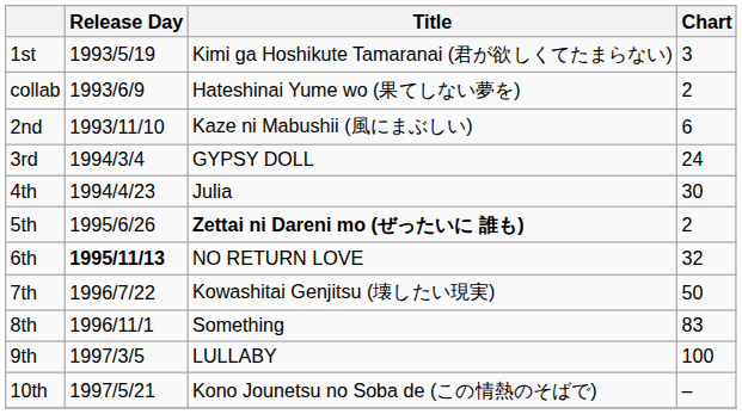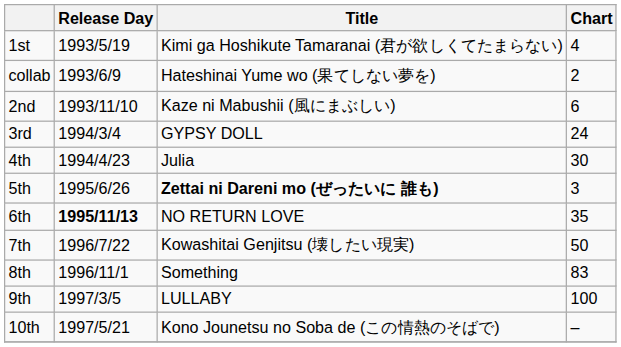 <table class=wikitable style="font-size:small">
 <tr>
 <th></th>
 <th>Release Day</th>
 <th>Title</th>
 <th>Chart</th>
 </tr>
 <tr>
 <td>1st</td>
 <td>1993/5/19</td>
 <td>Kimi ga Hoshikute Tamaranai (君が欲しくてたまらない)</td>
-<td>3</td>
+<td>4</td>
 </tr>
 <tr>
 <td>collab</td>
 <td>1993/6/9</td>
 <td>Hateshinai Yume wo (果てしない夢を)</td>
 <td>2</td>
 </tr>
 <tr>
 <td>2nd</td>
 <td>1993/11/10</td>
 <td>Kaze ni Mabushii (風にまぶしい)</td>
 <td>6</td>
 </tr>
 <tr>
 <td>3rd</td>
 <td>1994/3/4</td>
 <td>GYPSY DOLL</td>
 <td>24</td>
 </tr>
 <tr>
 <td>4th</td>
 <td>1994/4/23</td>
 <td>Julia</td>
 <td>30</td>
 </tr>
 <tr>
 <td>5th</td>
 <td>1995/6/26</td>
 <td><strong>Zettai ni Dareni mo (ぜったいに 誰も)</strong></td>
-<td>2</td>
+<td>3</td>
 </tr>
 <tr>
 <td>6th</td>
 <td><strong>1995/11/13</strong></td>
 <td>NO RETURN LOVE</td>
-<td>32</td>
+<td>35</td>
 </tr>
 <tr>
 <td>7th</td>
 <td>1996/7/22</td>
 <td>Kowashitai Genjitsu (壊したい現実)</td>
 <td>50</td>
 </tr>
 <tr>
 <td>8th</td>
 <td>1996/11/1</td>
 <td>Something</td>
 <td>83</td>
 </tr>
 <tr>
 <td>9th</td>
 <td>1997/3/5</td>
 <td>LULLABY</td>
 <td>100</td>
 </tr>
 <tr>
 <td>10th</td>
 <td>1997/5/21</td>
 <td>Kono Jounetsu no Soba de (この情熱のそばで)</td>
 <td>–</td>
 </tr>
 <tr>
 </tr>
 </table>
